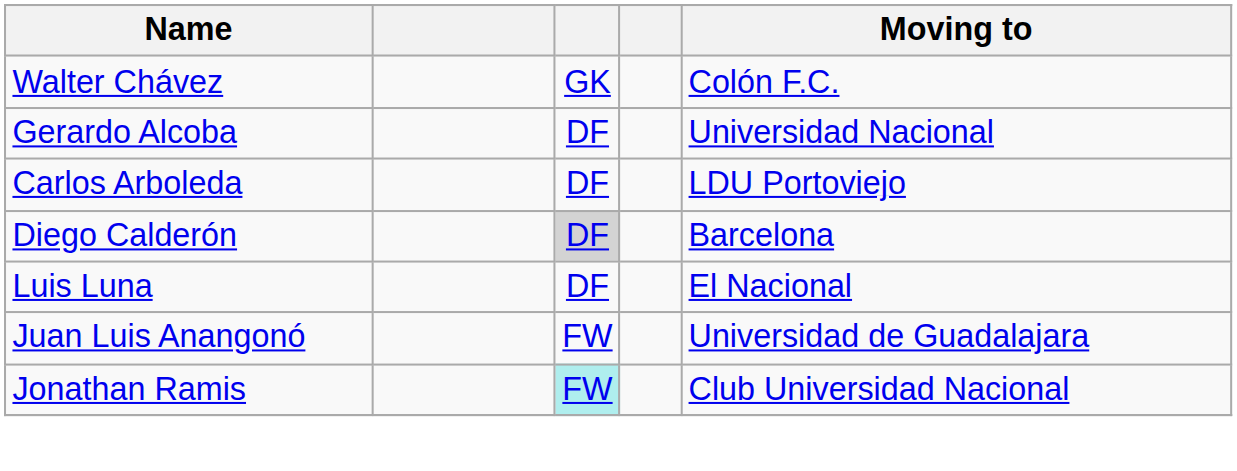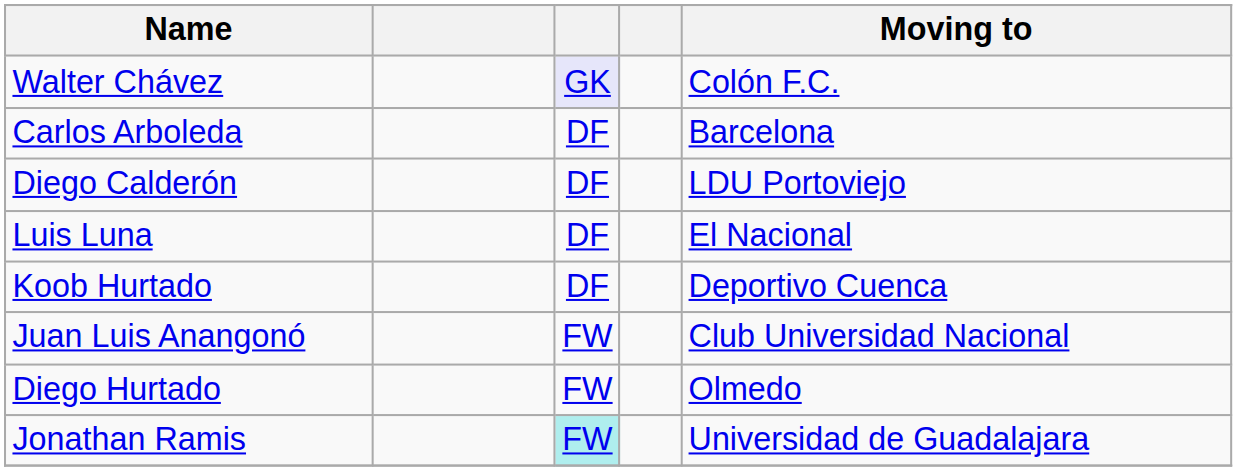 <table class="wikitable" style="text-align: center;">
 <tr>
 </tr>
 <tr>
 <th width=30% align="center">Name</th>
 <th width=15% align="center"></th>
 <th width=5% align="center"></th>
 <th width=5% align="center"></th>
 <th width=45% align="center">Moving to</th>
 </tr>
 <tr>
 <td align=left><a href='#'>Walter Chávez</a></td>
 <td></td>
-<td><a href='#'>GK</a></td>
+<td style="background: lavender;"><a href='#'>GK</a></td>
 <td></td>
 <td align=left><a href='#'>Colón F.C.</a> </td>
-</tr>
-<tr>
-<td align=left><a href='#'>Gerardo Alcoba</a></td>
-<td></td>
-<td><a href='#'>DF</a></td>
-<td></td>
-<td align=left><a href='#'>Universidad Nacional</a> </td>
 </tr>
 <tr>
 <td align=left><a href='#'>Carlos Arboleda</a></td>
 <td></td>
 <td><a href='#'>DF</a></td>
 <td></td>
-<td align=left><a href='#'>LDU Portoviejo</a> </td>
+<td align=left><a href='#'>Barcelona</a> </td>
 </tr>
 <tr>
 <td align=left><a href='#'>Diego Calderón</a></td>
 <td></td>
-<td style="background: lightgrey;"><a href='#'>DF</a></td>
+<td><a href='#'>DF</a></td>
 <td></td>
-<td align=left><a href='#'>Barcelona</a> </td>
+<td align=left><a href='#'>LDU Portoviejo</a> </td>
 </tr>
 <tr>
 <td align=left><a href='#'>Luis Luna</a></td>
 <td></td>
 <td><a href='#'>DF</a></td>
 <td></td>
 <td align=left><a href='#'>El Nacional</a> </td>
 </tr>
 <tr>
+<td align=left><a href='#'>Koob Hurtado</a></td>
+<td></td>
+<td><a href='#'>DF</a></td>
+<td></td>
+<td align=left><a href='#'>Deportivo Cuenca</a> </td>
+</tr>
+<tr>
 <td align=left><a href='#'>Juan Luis Anangonó</a></td>
 <td></td>
 <td><a href='#'>FW</a></td>
 <td></td>
-<td align=left><a href='#'>Universidad de Guadalajara</a> </td>
+<td align=left><a href='#'>Club Universidad Nacional</a> </td>
+</tr>
+<tr>
+<td align=left><a href='#'>Diego Hurtado</a></td>
+<td></td>
+<td><a href='#'>FW</a></td>
+<td></td>
+<td align=left><a href='#'>Olmedo</a> </td>
 </tr>
 <tr>
 <td align=left><a href='#'>Jonathan Ramis</a></td>
 <td></td>
 <td style="background: paleturquoise;"><a href='#'>FW</a></td>
 <td></td>
-<td align=left><a href='#'>Club Universidad Nacional</a> </td>
+<td align=left><a href='#'>Universidad de Guadalajara</a> </td>
 </tr>
 <tr>
 </tr>
 </table>
